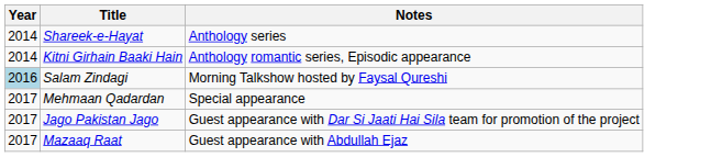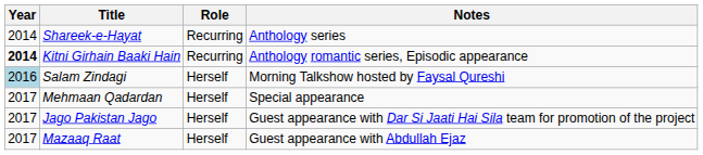 <table class="wikitable">
 <tr>
 <th>Year</th>
 <th>Title</th>
+<th>Role</th>
 <th>Notes</th>
 </tr>
 <tr>
 <td>2014</td>
 <td><em><a href='#'>Shareek-e-Hayat</a></em></td>
+<td>Recurring</td>
 <td><a href='#'>Anthology</a> series</td>
 </tr>
 <tr>
-<td>2014</td>
+<td><strong>2014</strong></td>
 <td><em><a href='#'>Kitni Girhain Baaki Hain</a></em></td>
+<td>Recurring</td>
 <td><a href='#'>Anthology</a> <a href='#'>romantic</a> series, Episodic appearance</td>
 </tr>
 <tr>
 <td style="background: lightblue;">2016</td>
 <td><em>Salam Zindagi</em></td>
+<td>Herself</td>
 <td>Morning Talkshow hosted by <a href='#'>Faysal Qureshi</a></td>
 </tr>
 <tr>
 <td>2017</td>
 <td><em>Mehmaan Qadardan</em></td>
+<td>Herself</td>
 <td>Special appearance</td>
 </tr>
 <tr>
 <td>2017</td>
 <td><em><a href='#'>Jago Pakistan Jago</a></em></td>
+<td>Herself</td>
 <td>Guest appearance with <em><a href='#'>Dar Si Jaati Hai Sila</a></em> team for promotion of the project</td>
 </tr>
 <tr>
 <td>2017</td>
 <td><em><a href='#'>Mazaaq Raat</a></em></td>
+<td>Herself</td>
 <td>Guest appearance with <a href='#'>Abdullah Ejaz</a></td>
 </tr>
 </table>
